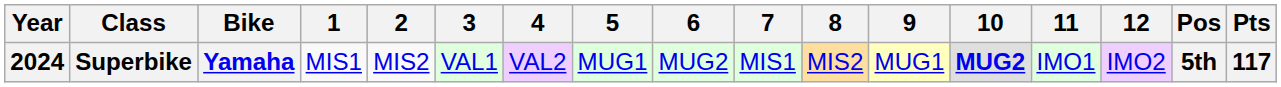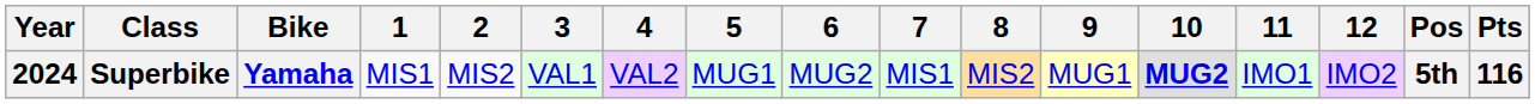 <table class="wikitable" style="text-align:center">
 <tr>
 <th>Year</th>
 <th>Class</th>
 <th>Bike</th>
 <th>1</th>
 <th>2</th>
 <th>3</th>
 <th>4</th>
 <th>5</th>
 <th>6</th>
 <th>7</th>
 <th>8</th>
 <th>9</th>
 <th>10</th>
 <th>11</th>
 <th>12</th>
 <th>Pos</th>
 <th>Pts</th>
 </tr>
 <tr>
 <th>2024</th>
 <th>Superbike</th>
 <th><a href='#'>Yamaha</a></th>
 <td style="background:#;"><a href='#'>MIS1</a><br></td>
 <td style="background:#;"><a href='#'>MIS2</a><br></td>
 <td style="background:#dfffdf;"><a href='#'>VAL1</a><br></td>
 <td style="background:#efcfff;"><a href='#'>VAL2</a><br></td>
 <td style="background:#dfffdf;"><a href='#'>MUG1</a><br></td>
 <td style="background:#dfffdf;"><a href='#'>MUG2</a><br></td>
 <td style="background:#dfffdf;"><a href='#'>MIS1</a><br></td>
 <td style="background:#ffdf9f;"><a href='#'>MIS2</a><br></td>
 <td style="background:#ffffbf;"><a href='#'>MUG1</a><br></td>
 <td style="background:#dfdfdf;"><strong><a href='#'>MUG2</a><br></strong></td>
 <td style="background:#dfffdf;"><a href='#'>IMO1</a><br></td>
 <td style="background:#efcfff;"><a href='#'>IMO2</a><br></td>
 <th style="background:#;">5th</th>
-<th style="background:#;">117</th>
+<th style="background:#;">116</th>
 </tr>
 </table>
